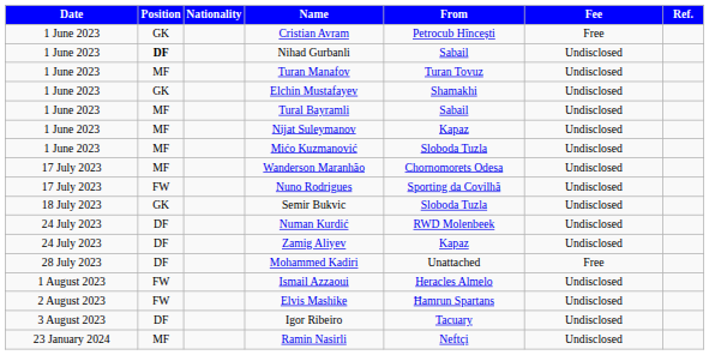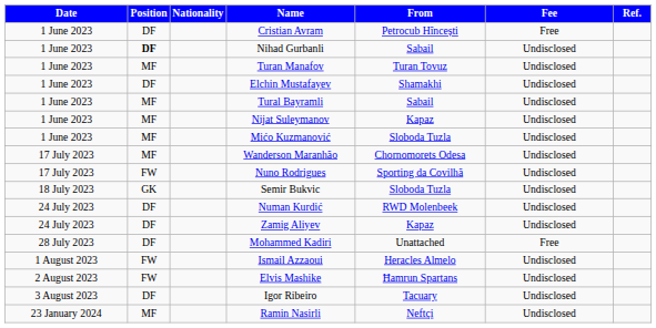 <table class="wikitable"  style="text-align:center; font-size:90%; ">
 <tr>
 <th style="background:#0000ff; color:#FFFFFF; width:200px;">Date</th>
 <th style="background:#0000ff; color:#FFFFFF; width:50px;">Position</th>
 <th style="background:#0000ff; color:#FFFFFF; width:50px;">Nationality</th>
 <th style="background:#0000ff; color:#FFFFFF; width:200px;">Name</th>
 <th style="background:#0000ff; color:#FFFFFF; width:200px;">From</th>
 <th style="background:#0000ff; color:#FFFFFF; width:200px;">Fee</th>
 <th style="background:#0000ff; color:#FFFFFF; width:50px;">Ref.</th>
 </tr>
 <tr>
 <td>1 June 2023</td>
-<td>GK</td>
+<td>DF</td>
 <td></td>
 <td><a href='#'>Cristian Avram</a></td>
 <td><a href='#'>Petrocub Hîncești</a></td>
 <td>Free</td>
 <td></td>
 </tr>
 <tr>
 <td>1 June 2023</td>
 <td><strong>DF</strong></td>
 <td></td>
 <td>Nihad Gurbanli</td>
 <td><a href='#'>Sabail</a></td>
 <td>Undisclosed</td>
 <td></td>
 </tr>
 <tr>
 <td>1 June 2023</td>
 <td>MF</td>
 <td></td>
 <td><a href='#'>Turan Manafov</a></td>
 <td><a href='#'>Turan Tovuz</a></td>
 <td>Undisclosed</td>
 <td></td>
 </tr>
 <tr>
 <td>1 June 2023</td>
-<td>GK</td>
+<td>DF</td>
 <td></td>
 <td><a href='#'>Elchin Mustafayev</a></td>
 <td><a href='#'>Shamakhi</a></td>
 <td>Undisclosed</td>
 <td></td>
 </tr>
 <tr>
 <td>1 June 2023</td>
 <td>MF</td>
 <td></td>
 <td><a href='#'>Tural Bayramli</a></td>
 <td><a href='#'>Sabail</a></td>
 <td>Undisclosed</td>
 <td></td>
 </tr>
 <tr>
 <td>1 June 2023</td>
 <td>MF</td>
 <td></td>
 <td><a href='#'>Nijat Suleymanov</a></td>
 <td><a href='#'>Kapaz</a></td>
 <td>Undisclosed</td>
 <td></td>
 </tr>
 <tr>
 <td>1 June 2023</td>
 <td>MF</td>
 <td></td>
 <td><a href='#'>Mićo Kuzmanović</a></td>
 <td><a href='#'>Sloboda Tuzla</a></td>
 <td>Undisclosed</td>
 <td></td>
 </tr>
 <tr>
 <td>17 July 2023</td>
 <td>MF</td>
 <td></td>
 <td><a href='#'>Wanderson Maranhão</a></td>
 <td><a href='#'>Chornomorets Odesa</a></td>
 <td>Undisclosed</td>
 <td></td>
 </tr>
 <tr>
 <td>17 July 2023</td>
 <td>FW</td>
 <td></td>
 <td><a href='#'>Nuno Rodrigues</a></td>
 <td><a href='#'>Sporting da Covilhã</a></td>
 <td>Undisclosed</td>
 <td></td>
 </tr>
 <tr>
 <td>18 July 2023</td>
 <td>GK</td>
 <td></td>
 <td>Semir Bukvic</td>
 <td><a href='#'>Sloboda Tuzla</a></td>
 <td>Undisclosed</td>
 <td></td>
 </tr>
 <tr>
 <td>24 July 2023</td>
 <td>DF</td>
 <td></td>
 <td><a href='#'>Numan Kurdić</a></td>
 <td><a href='#'>RWD Molenbeek</a></td>
 <td>Undisclosed</td>
 <td></td>
 </tr>
 <tr>
 <td>24 July 2023</td>
 <td>DF</td>
 <td></td>
 <td><a href='#'>Zamig Aliyev</a></td>
 <td><a href='#'>Kapaz</a></td>
 <td>Undisclosed</td>
 <td></td>
 </tr>
 <tr>
 <td>28 July 2023</td>
 <td>DF</td>
 <td></td>
 <td><a href='#'>Mohammed Kadiri</a></td>
 <td>Unattached</td>
 <td>Free</td>
 <td></td>
 </tr>
 <tr>
 <td>1 August 2023</td>
 <td>FW</td>
 <td></td>
 <td><a href='#'>Ismail Azzaoui</a></td>
 <td><a href='#'>Heracles Almelo</a></td>
 <td>Undisclosed</td>
 <td></td>
 </tr>
 <tr>
 <td>2 August 2023</td>
 <td>FW</td>
 <td></td>
 <td><a href='#'>Elvis Mashike</a></td>
 <td><a href='#'>Ħamrun Spartans</a></td>
 <td>Undisclosed</td>
 <td></td>
 </tr>
 <tr>
 <td>3 August 2023</td>
 <td>DF</td>
 <td></td>
 <td>Igor Ribeiro</td>
 <td><a href='#'>Tacuary</a></td>
 <td>Undisclosed</td>
 <td></td>
 </tr>
 <tr>
 <td>23 January 2024</td>
 <td>MF</td>
 <td></td>
 <td><a href='#'>Ramin Nasirli</a></td>
 <td><a href='#'>Neftçi</a></td>
 <td>Undisclosed</td>
 <td></td>
 </tr>
 </table>
